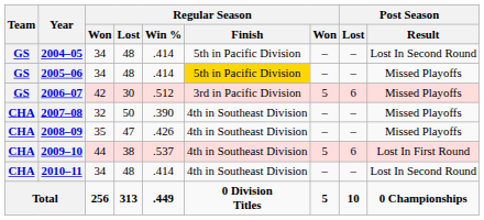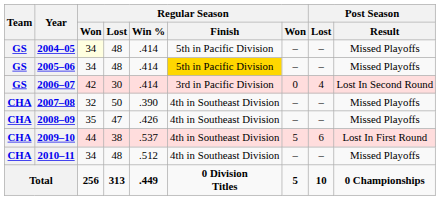 <table class="wikitable" style="font-size: 95%; text-align:center;">
 <tr>
 <th rowspan="2">Team</th>
 <th rowspan="2">Year</th>
 <th colspan="5">Regular Season</th>
 <th colspan="4">Post Season</th>
 </tr>
 <tr>
 <th>Won</th>
 <th>Lost</th>
 <th>Win %</th>
 <th>Finish</th>
 <th>Won</th>
 <th>Lost</th>
 <th>Result</th>
 </tr>
 <tr>
 <th><a href='#'>GS</a></th>
 <th><a href='#'>2004–05</a></th>
-<td>34</td>
+<td style="background: lightyellow;">34</td>
 <td>48</td>
 <td>.414</td>
 <td>5th in Pacific Division</td>
 <td>–</td>
 <td>–</td>
-<td>Lost In Second Round</td>
+<td>Missed Playoffs</td>
 </tr>
 <tr>
 <th><a href='#'>GS</a></th>
 <th><a href='#'>2005–06</a></th>
 <td>34</td>
 <td>48</td>
 <td>.414</td>
 <td style="background: gold;">5th in Pacific Division</td>
 <td>–</td>
 <td>–</td>
 <td>Missed Playoffs</td>
 </tr>
 <tr ! style="background:#fdd;">
 <th><a href='#'>GS</a></th>
 <th><a href='#'>2006–07</a></th>
 <td>42</td>
 <td>30</td>
-<td>.512</td>
+<td>.414</td>
 <td>3rd in Pacific Division</td>
-<td>5</td>
-<td>6</td>
-<td>Missed Playoffs</td>
+<td>0</td>
+<td>4</td>
+<td>Lost In Second Round</td>
 </tr>
 <tr>
 <th><a href='#'>CHA</a></th>
 <th><a href='#'>2007–08</a></th>
 <td>32</td>
 <td>50</td>
 <td>.390</td>
 <td>4th in Southeast Division</td>
 <td>–</td>
 <td>–</td>
 <td>Missed Playoffs</td>
 </tr>
 <tr>
 <th><a href='#'>CHA</a></th>
 <th><a href='#'>2008–09</a></th>
 <td>35</td>
 <td>47</td>
 <td>.426</td>
 <td>4th in Southeast Division</td>
 <td>–</td>
 <td>–</td>
 <td>Missed Playoffs</td>
 </tr>
 <tr ! style="background:#fdd;">
 <th><a href='#'>CHA</a></th>
 <th><a href='#'>2009–10</a></th>
 <td>44</td>
 <td>38</td>
 <td>.537</td>
 <td>4th in Southeast Division</td>
 <td>5</td>
 <td>6</td>
 <td>Lost In First Round</td>
 </tr>
 <tr>
 <th><a href='#'>CHA</a></th>
 <th><a href='#'>2010–11</a></th>
 <td>34</td>
 <td>48</td>
-<td>.414</td>
+<td>.512</td>
 <td>4th in Southeast Division</td>
 <td>–</td>
 <td>–</td>
-<td>Lost In Second Round</td>
+<td>Missed Playoffs</td>
 </tr>
 <tr>
 <th colspan="2"><strong>Total</strong></th>
 <td><strong>256</strong></td>
 <td><strong>313</strong></td>
 <td><strong>.449</strong></td>
 <td><strong>0 Division<br>Titles</strong></td>
 <td><strong>5</strong></td>
 <td><strong>10</strong></td>
 <td><strong>0 Championships</strong></td>
 </tr>
 </table>
